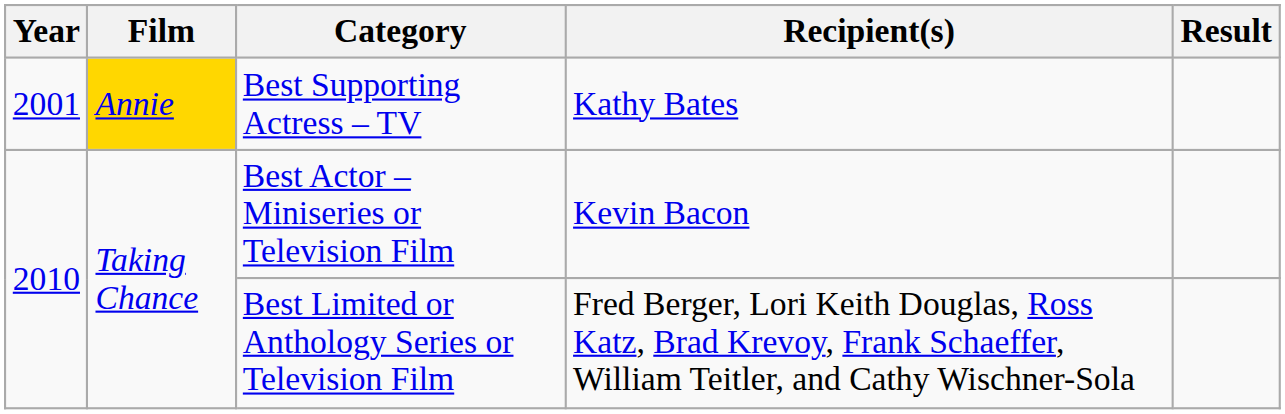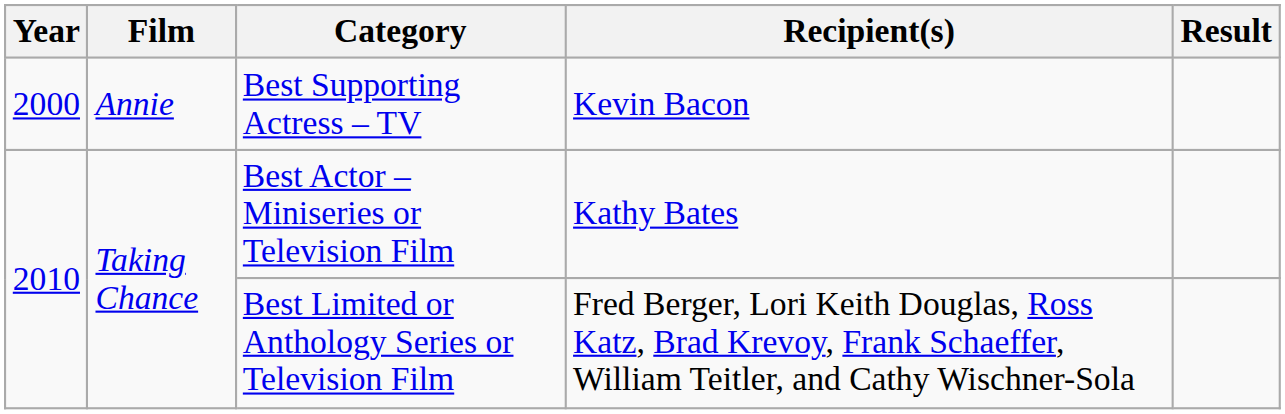 <table class="wikitable sortable">
 <tr>
 <th>Year</th>
 <th>Film</th>
 <th>Category</th>
 <th>Recipient(s)</th>
 <th>Result</th>
 </tr>
 <tr>
-<td><a href='#'>2001</a></td>
-<td style="background: gold;"><em><a href='#'>Annie</a></em></td>
+<td><a href='#'>2000</a></td>
+<td><em><a href='#'>Annie</a></em></td>
 <td><a href='#'>Best Supporting Actress – TV</a></td>
-<td><a href='#'>Kathy Bates</a></td>
+<td><a href='#'>Kevin Bacon</a></td>
 <td></td>
 </tr>
 <tr>
 <td rowspan=2><a href='#'>2010</a></td>
 <td rowspan=2><em><a href='#'>Taking Chance</a></em></td>
 <td><a href='#'>Best Actor – Miniseries or Television Film</a></td>
-<td><a href='#'>Kevin Bacon</a></td>
+<td><a href='#'>Kathy Bates</a></td>
 <td></td>
 </tr>
 <tr>
 <td><a href='#'>Best Limited or Anthology Series or Television Film</a></td>
 <td>Fred Berger, Lori Keith Douglas, <a href='#'>Ross Katz</a>, <a href='#'>Brad Krevoy</a>, <a href='#'>Frank Schaeffer</a>, William Teitler, and Cathy Wischner-Sola</td>
 <td></td>
 </tr>
 </table>
